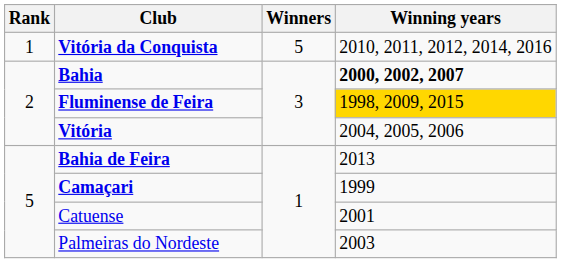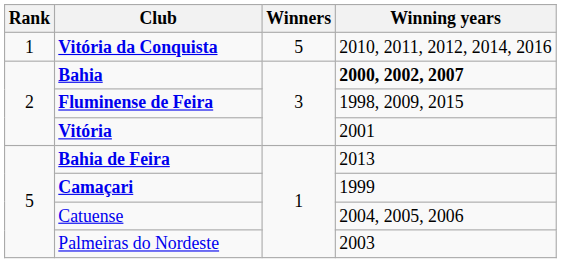 <table class="wikitable sortable">
 <tr>
 <th>Rank</th>
 <th style="width:180px">Club</th>
 <th>Winners</th>
 <th>Winning years</th>
 </tr>
 <tr>
 <td align=center>1</td>
 <td><strong><a href='#'>Vitória da Conquista</a></strong></td>
 <td align=center>5</td>
 <td>2010, 2011, 2012, 2014, 2016</td>
 </tr>
 <tr>
 <td rowspan=3 align=center>2</td>
 <td><strong><a href='#'>Bahia</a></strong></td>
 <td rowspan=3 align=center>3</td>
 <td><strong>2000, 2002, 2007</strong></td>
 </tr>
 <tr>
 <td><strong><a href='#'>Fluminense de Feira</a></strong></td>
-<td style="background: gold;">1998, 2009, 2015</td>
+<td>1998, 2009, 2015</td>
 </tr>
 <tr>
 <td><strong><a href='#'>Vitória</a></strong></td>
-<td>2004, 2005, 2006</td>
+<td>2001</td>
 </tr>
 <tr>
 <td rowspan=4 align=center>5</td>
 <td><strong><a href='#'>Bahia de Feira</a></strong></td>
 <td rowspan=4 align=center>1</td>
 <td>2013</td>
 </tr>
 <tr>
 <td><strong><a href='#'>Camaçari</a></strong></td>
 <td>1999</td>
 </tr>
 <tr>
 <td><a href='#'>Catuense</a></td>
-<td>2001</td>
+<td>2004, 2005, 2006</td>
 </tr>
 <tr>
 <td><a href='#'>Palmeiras do Nordeste</a></td>
 <td>2003</td>
 </tr>
 </table>
